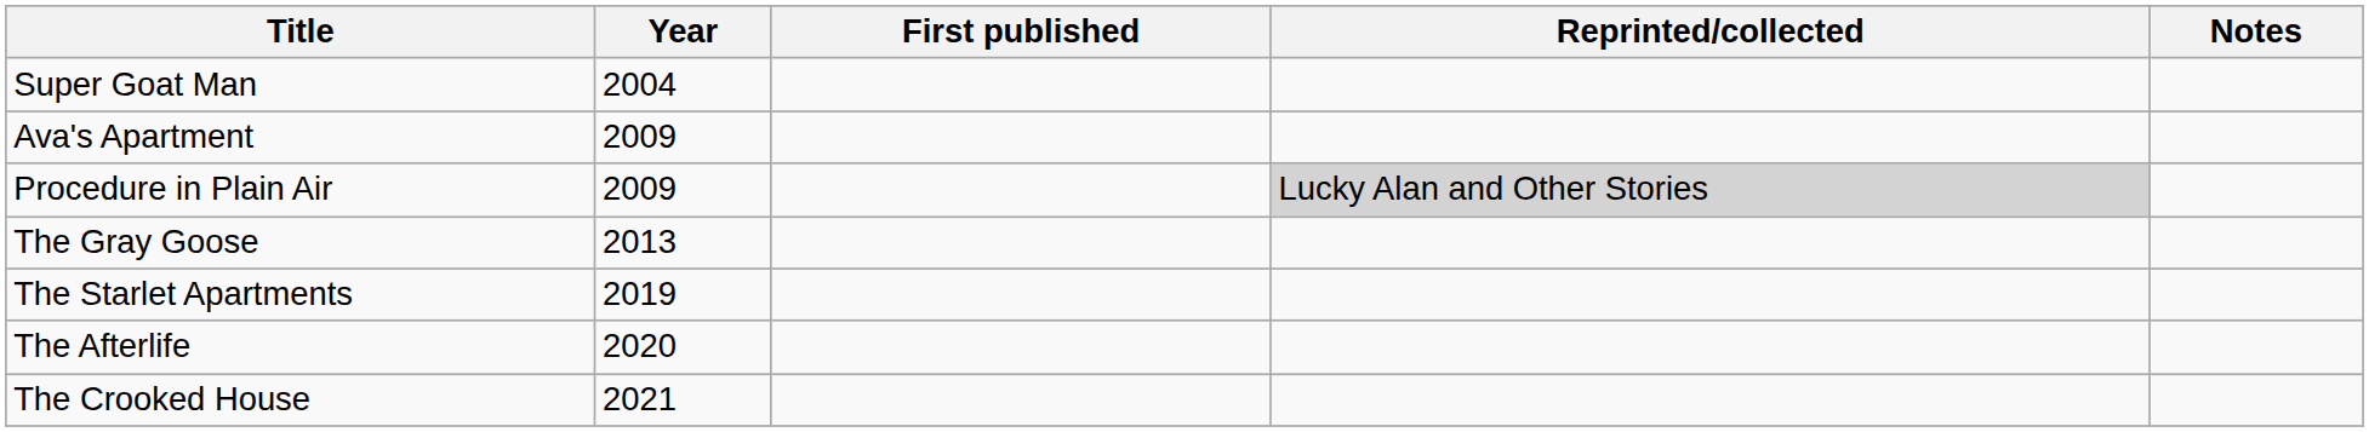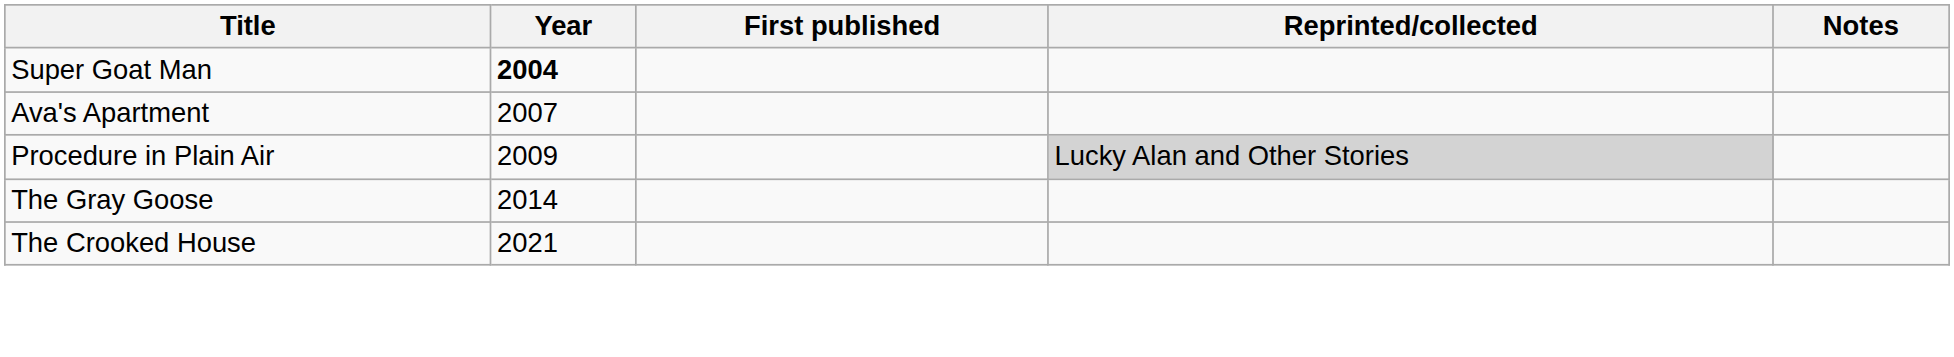 <table class='wikitable sortable' width='90%'>
 <tr>
 <th width=25%>Title</th>
 <th>Year</th>
 <th>First published</th>
 <th>Reprinted/collected</th>
 <th>Notes</th>
 </tr>
 <tr>
 <td>Super Goat Man</td>
-<td>2004</td>
+<td><strong>2004</strong></td>
 <td></td>
 <td></td>
 <td></td>
 </tr>
 <tr>
 <td>Ava's Apartment</td>
-<td>2009</td>
+<td>2007</td>
 <td></td>
 <td></td>
 <td></td>
 </tr>
 <tr>
 <td>Procedure in Plain Air</td>
 <td>2009</td>
 <td></td>
 <td style="background: lightgrey;">Lucky Alan and Other Stories</td>
 <td></td>
 </tr>
 <tr>
 <td>The Gray Goose</td>
-<td>2013</td>
-<td></td>
-<td></td>
-<td></td>
-</tr>
-<tr>
-<td>The Starlet Apartments</td>
-<td>2019</td>
-<td></td>
-<td></td>
-<td></td>
-</tr>
-<tr>
-<td>The Afterlife</td>
-<td>2020</td>
+<td>2014</td>
 <td></td>
 <td></td>
 <td></td>
 </tr>
 <tr>
 <td>The Crooked House</td>
 <td>2021</td>
 <td></td>
 <td></td>
 <td></td>
 </tr>
 </table>
